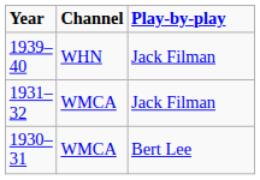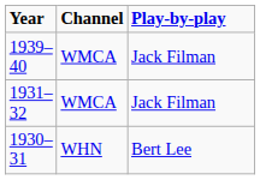 <table class="wikitable">
 <tr>
 <td width="40"><strong>Year</strong></td>
 <td width="40"><strong>Channel</strong></td>
 <td width="110"><strong><a href='#'>Play-by-play</a></strong></td>
 </tr>
 <tr>
 <td><a href='#'>1939–40</a></td>
-<td><a href='#'>WHN</a></td>
+<td><a href='#'>WMCA</a></td>
 <td><a href='#'>Jack Filman</a></td>
 </tr>
 <tr>
 <td><a href='#'>1931–32</a></td>
 <td><a href='#'>WMCA</a></td>
 <td><a href='#'>Jack Filman</a></td>
 </tr>
 <tr>
 <td><a href='#'>1930–31</a></td>
-<td><a href='#'>WMCA</a></td>
+<td><a href='#'>WHN</a></td>
 <td><a href='#'>Bert Lee</a></td>
 </tr>
 </table>
